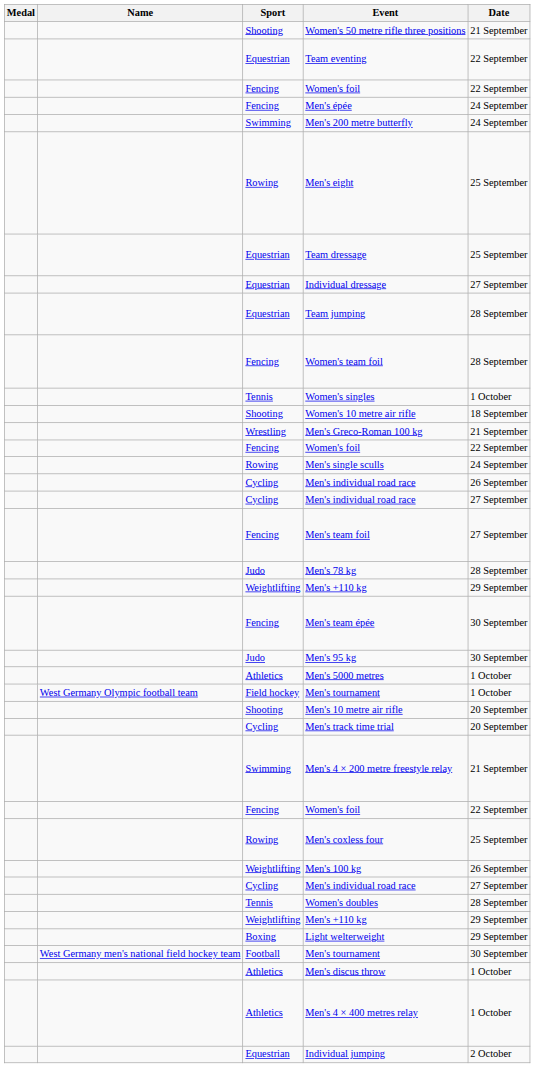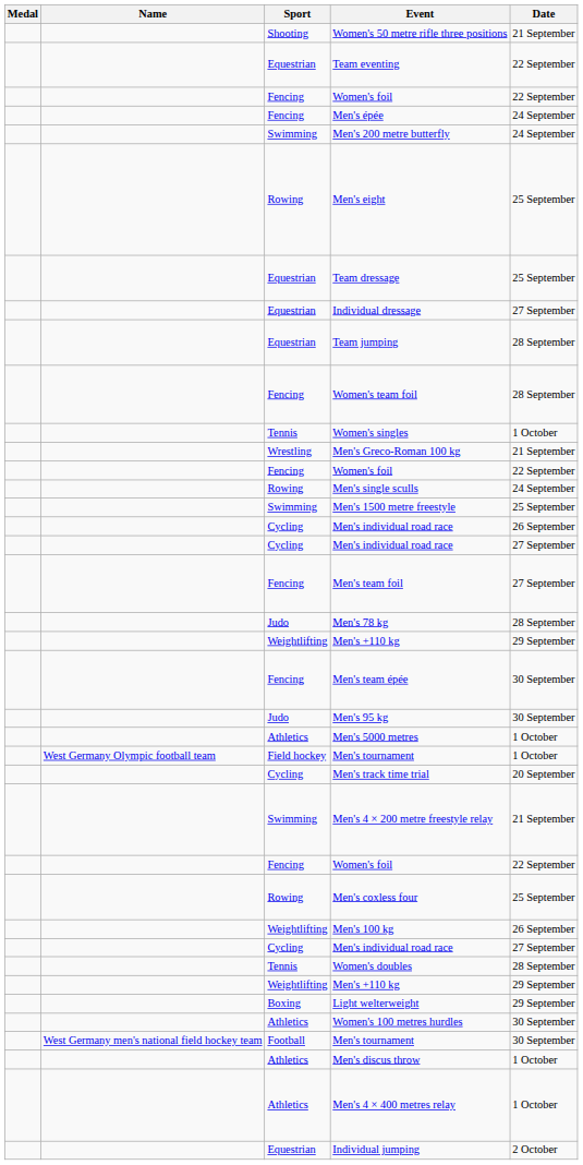 <table class="wikitable sortable" style="font-size:90%">
 <tr>
 <th>Medal</th>
 <th>Name</th>
 <th>Sport</th>
 <th>Event</th>
 <th>Date</th>
 </tr>
 <tr>
 <td></td>
 <td></td>
 <td><a href='#'>Shooting</a></td>
 <td><a href='#'>Women's 50 metre rifle three positions</a></td>
 <td>21 September</td>
 </tr>
 <tr>
 <td></td>
 <td><br><br><br></td>
 <td><a href='#'>Equestrian</a></td>
 <td><a href='#'>Team eventing</a></td>
 <td>22 September</td>
 </tr>
 <tr>
 <td></td>
 <td></td>
 <td><a href='#'>Fencing</a></td>
 <td><a href='#'>Women's foil</a></td>
 <td>22 September</td>
 </tr>
 <tr>
 <td></td>
 <td></td>
 <td><a href='#'>Fencing</a></td>
 <td><a href='#'>Men's épée</a></td>
 <td>24 September</td>
 </tr>
 <tr>
 <td></td>
 <td></td>
 <td><a href='#'>Swimming</a></td>
 <td><a href='#'>Men's 200 metre butterfly</a></td>
 <td>24 September</td>
 </tr>
 <tr>
 <td></td>
 <td><br><br><br><br><br><br><br><br></td>
 <td><a href='#'>Rowing</a></td>
 <td><a href='#'>Men's eight</a></td>
 <td>25 September</td>
 </tr>
 <tr>
 <td></td>
 <td><br><br><br></td>
 <td><a href='#'>Equestrian</a></td>
 <td><a href='#'>Team dressage</a></td>
 <td>25 September</td>
 </tr>
 <tr>
 <td></td>
 <td></td>
 <td><a href='#'>Equestrian</a></td>
 <td><a href='#'>Individual dressage</a></td>
 <td>27 September</td>
 </tr>
 <tr>
 <td></td>
 <td><br><br><br></td>
 <td><a href='#'>Equestrian</a></td>
 <td><a href='#'>Team jumping</a></td>
 <td>28 September</td>
 </tr>
 <tr>
 <td></td>
 <td><br><br><br><br></td>
 <td><a href='#'>Fencing</a></td>
 <td><a href='#'>Women's team foil</a></td>
 <td>28 September</td>
 </tr>
 <tr>
 <td></td>
 <td></td>
 <td><a href='#'>Tennis</a></td>
 <td><a href='#'>Women's singles</a></td>
 <td>1 October</td>
 </tr>
 <tr>
 <td></td>
 <td></td>
-<td><a href='#'>Shooting</a></td>
-<td><a href='#'>Women's 10 metre air rifle</a></td>
-<td>18 September</td>
-</tr>
-<tr>
-<td></td>
-<td></td>
 <td><a href='#'>Wrestling</a></td>
 <td><a href='#'>Men's Greco-Roman 100 kg</a></td>
 <td>21 September</td>
 </tr>
 <tr>
 <td></td>
 <td></td>
 <td><a href='#'>Fencing</a></td>
 <td><a href='#'>Women's foil</a></td>
 <td>22 September</td>
 </tr>
 <tr>
 <td></td>
 <td></td>
 <td><a href='#'>Rowing</a></td>
 <td><a href='#'>Men's single sculls</a></td>
 <td>24 September</td>
+</tr>
+<tr>
+<td></td>
+<td></td>
+<td><a href='#'>Swimming</a></td>
+<td><a href='#'>Men's 1500 metre freestyle</a></td>
+<td>25 September</td>
 </tr>
 <tr>
 <td></td>
 <td></td>
 <td><a href='#'>Cycling</a></td>
 <td><a href='#'>Men's individual road race</a></td>
 <td>26 September</td>
 </tr>
 <tr>
 <td></td>
 <td></td>
 <td><a href='#'>Cycling</a></td>
 <td><a href='#'>Men's individual road race</a></td>
 <td>27 September</td>
 </tr>
 <tr>
 <td></td>
 <td><br><br><br><br></td>
 <td><a href='#'>Fencing</a></td>
 <td><a href='#'>Men's team foil</a></td>
 <td>27 September</td>
 </tr>
 <tr>
 <td></td>
 <td></td>
 <td><a href='#'>Judo</a></td>
 <td><a href='#'>Men's 78 kg</a></td>
 <td>28 September</td>
 </tr>
 <tr>
 <td></td>
 <td></td>
 <td><a href='#'>Weightlifting</a></td>
 <td><a href='#'>Men's +110 kg</a></td>
 <td>29 September</td>
 </tr>
 <tr>
 <td></td>
 <td><br><br><br><br></td>
 <td><a href='#'>Fencing</a></td>
 <td><a href='#'>Men's team épée</a></td>
 <td>30 September</td>
 </tr>
 <tr>
 <td></td>
 <td></td>
 <td><a href='#'>Judo</a></td>
 <td><a href='#'>Men's 95 kg</a></td>
 <td>30 September</td>
 </tr>
 <tr>
 <td></td>
 <td></td>
 <td><a href='#'>Athletics</a></td>
 <td><a href='#'>Men's 5000 metres</a></td>
 <td>1 October</td>
 </tr>
 <tr>
 <td></td>
 <td><a href='#'>West Germany Olympic football team</a><br></td>
 <td><a href='#'>Field hockey</a></td>
 <td><a href='#'>Men's tournament</a></td>
 <td>1 October</td>
 </tr>
 <tr>
 <td></td>
 <td></td>
-<td><a href='#'>Shooting</a></td>
-<td><a href='#'>Men's 10 metre air rifle</a></td>
-<td>20 September</td>
-</tr>
-<tr>
-<td></td>
-<td></td>
 <td><a href='#'>Cycling</a></td>
 <td><a href='#'>Men's track time trial</a></td>
 <td>20 September</td>
 </tr>
 <tr>
 <td></td>
 <td><br><br><br><br><br></td>
 <td><a href='#'>Swimming</a></td>
 <td><a href='#'>Men's 4 × 200 metre freestyle relay</a></td>
 <td>21 September</td>
 </tr>
 <tr>
 <td></td>
 <td></td>
 <td><a href='#'>Fencing</a></td>
 <td><a href='#'>Women's foil</a></td>
 <td>22 September</td>
 </tr>
 <tr>
 <td></td>
 <td><br><br><br></td>
 <td><a href='#'>Rowing</a></td>
 <td><a href='#'>Men's coxless four</a></td>
 <td>25 September</td>
 </tr>
 <tr>
 <td></td>
 <td></td>
 <td><a href='#'>Weightlifting</a></td>
 <td><a href='#'>Men's 100 kg</a></td>
 <td>26 September</td>
 </tr>
 <tr>
 <td></td>
 <td></td>
 <td><a href='#'>Cycling</a></td>
 <td><a href='#'>Men's individual road race</a></td>
 <td>27 September</td>
 </tr>
 <tr>
 <td></td>
 <td><br></td>
 <td><a href='#'>Tennis</a></td>
 <td><a href='#'>Women's doubles</a></td>
 <td>28 September</td>
 </tr>
 <tr>
 <td></td>
 <td></td>
 <td><a href='#'>Weightlifting</a></td>
 <td><a href='#'>Men's +110 kg</a></td>
 <td>29 September</td>
 </tr>
 <tr>
 <td></td>
 <td></td>
 <td><a href='#'>Boxing</a></td>
 <td><a href='#'>Light welterweight</a></td>
 <td>29 September</td>
 </tr>
 <tr>
 <td></td>
+<td></td>
+<td><a href='#'>Athletics</a></td>
+<td><a href='#'>Women's 100 metres hurdles</a></td>
+<td>30 September</td>
+</tr>
+<tr>
+<td></td>
 <td><a href='#'>West Germany men's national field hockey team</a><br></td>
 <td><a href='#'>Football</a></td>
 <td><a href='#'>Men's tournament</a></td>
 <td>30 September</td>
 </tr>
 <tr>
 <td></td>
 <td></td>
 <td><a href='#'>Athletics</a></td>
 <td><a href='#'>Men's discus throw</a></td>
 <td>1 October</td>
 </tr>
 <tr>
 <td></td>
 <td><br><br><br><br><br></td>
 <td><a href='#'>Athletics</a></td>
 <td><a href='#'>Men's 4 × 400 metres relay</a></td>
 <td>1 October</td>
 </tr>
 <tr>
 <td></td>
 <td></td>
 <td><a href='#'>Equestrian</a></td>
 <td><a href='#'>Individual jumping</a></td>
 <td>2 October</td>
 </tr>
 </table>
